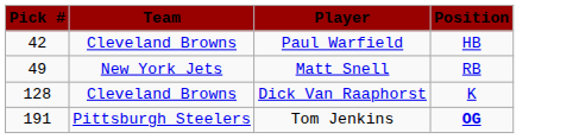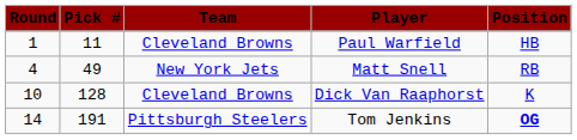 <table class="wikitable" style="text-align:center">
 <tr style="background:#900;">
+<td><strong><span>Round</span></strong></td>
 <td><strong><span>Pick #</span></strong></td>
 <td><strong><span>Team</span></strong></td>
 <td><strong><span>Player</span></strong></td>
 <td><strong><span>Position</span></strong></td>
 </tr>
 <tr>
-<td align=center>42</td>
+<td>1</td>
+<td align=center>11</td>
 <td><a href='#'>Cleveland Browns</a></td>
 <td><a href='#'>Paul Warfield</a></td>
 <td><a href='#'>HB</a></td>
 </tr>
 <tr>
+<td>4</td>
 <td align=center>49</td>
 <td><a href='#'>New York Jets</a></td>
 <td><a href='#'>Matt Snell</a></td>
 <td><a href='#'>RB</a></td>
 </tr>
 <tr>
+<td>10</td>
 <td align=center>128</td>
 <td><a href='#'>Cleveland Browns</a></td>
 <td><a href='#'>Dick Van Raaphorst</a></td>
 <td><a href='#'>K</a></td>
 </tr>
 <tr>
+<td>14</td>
 <td align=center>191</td>
 <td><a href='#'>Pittsburgh Steelers</a></td>
 <td>Tom Jenkins</td>
 <td><strong><a href='#'>OG</a></strong></td>
 </tr>
 </table>
